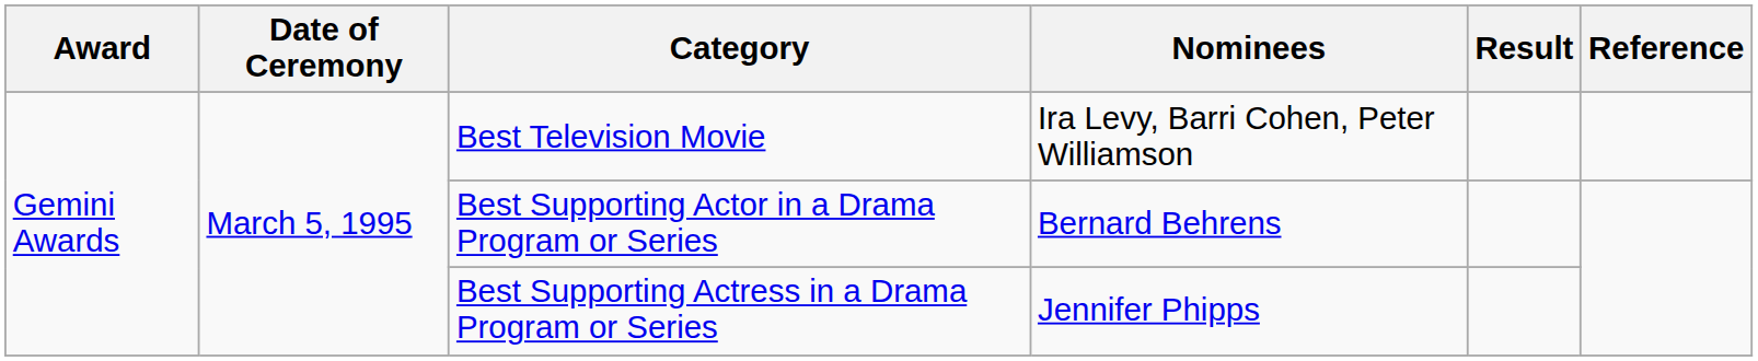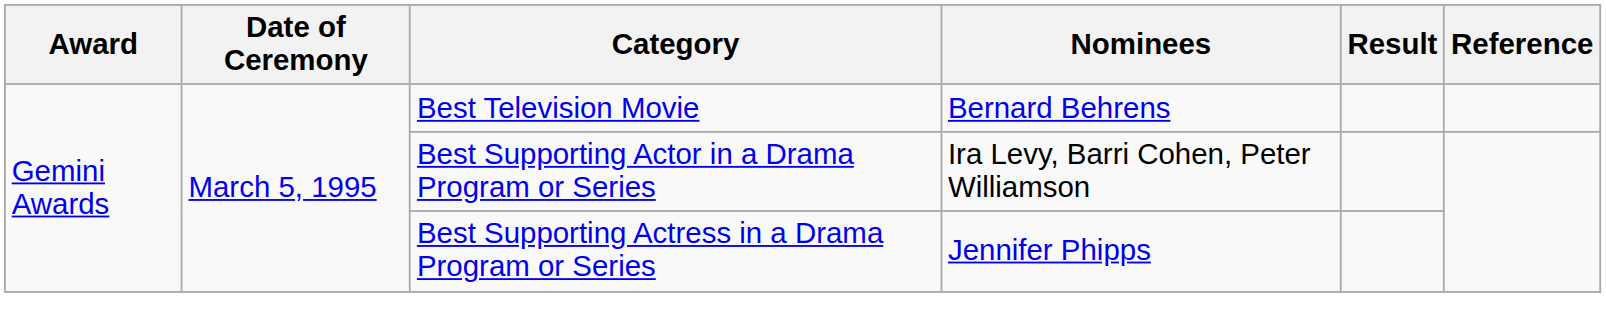 <table class="wikitable">
 <tr>
 <th>Award</th>
 <th>Date of Ceremony</th>
 <th>Category</th>
 <th>Nominees</th>
 <th>Result</th>
 <th>Reference</th>
 </tr>
 <tr>
 <td rowspan="3"><a href='#'>Gemini Awards</a></td>
 <td rowspan="3"><a href='#'>March 5, 1995</a></td>
 <td><a href='#'>Best Television Movie</a></td>
-<td>Ira Levy, Barri Cohen, Peter Williamson</td>
+<td><a href='#'>Bernard Behrens</a></td>
 <td></td>
 <td></td>
 </tr>
 <tr>
 <td><a href='#'>Best Supporting Actor in a Drama Program or Series</a></td>
-<td><a href='#'>Bernard Behrens</a></td>
+<td>Ira Levy, Barri Cohen, Peter Williamson</td>
 <td></td>
 <td rowspan=2></td>
 </tr>
 <tr>
 <td><a href='#'>Best Supporting Actress in a Drama Program or Series</a></td>
 <td><a href='#'>Jennifer Phipps</a></td>
 <td></td>
 </tr>
 </table>
